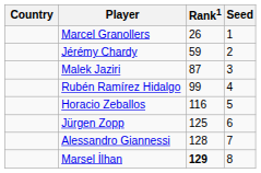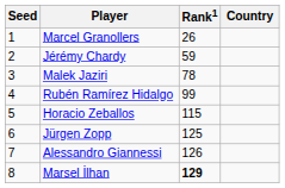 <table class="sortable wikitable">
 <tr>
-<th width="70">Country</th>
+<th>Seed</th>
 <th width="175">Player</th>
 <th>Rank<sup>1</sup></th>
-<th>Seed</th>
+<th width="70">Country</th>
 </tr>
 <tr>
-<td></td>
+<td>1</td>
 <td><a href='#'>Marcel Granollers</a></td>
 <td>26</td>
-<td>1</td>
+<td></td>
 </tr>
 <tr>
-<td></td>
+<td>2</td>
 <td><a href='#'>Jérémy Chardy</a></td>
 <td>59</td>
-<td>2</td>
+<td></td>
 </tr>
 <tr>
+<td>3</td>
+<td><a href='#'>Malek Jaziri</a></td>
+<td>78</td>
 <td></td>
-<td><a href='#'>Malek Jaziri</a></td>
-<td>87</td>
-<td>3</td>
 </tr>
 <tr>
-<td></td>
+<td>4</td>
 <td><a href='#'>Rubén Ramírez Hidalgo</a></td>
 <td>99</td>
-<td>4</td>
+<td></td>
 </tr>
 <tr>
+<td>5</td>
+<td><a href='#'>Horacio Zeballos</a></td>
+<td>115</td>
 <td></td>
-<td><a href='#'>Horacio Zeballos</a></td>
-<td>116</td>
-<td>5</td>
 </tr>
 <tr>
-<td></td>
+<td>6</td>
 <td><a href='#'>Jürgen Zopp</a></td>
 <td>125</td>
-<td>6</td>
+<td></td>
 </tr>
 <tr>
+<td>7</td>
+<td><a href='#'>Alessandro Giannessi</a></td>
+<td>126</td>
 <td></td>
-<td><a href='#'>Alessandro Giannessi</a></td>
-<td>128</td>
-<td>7</td>
 </tr>
 <tr>
-<td></td>
+<td>8</td>
 <td><a href='#'>Marsel İlhan</a></td>
 <td><strong>129</strong></td>
-<td>8</td>
+<td></td>
 </tr>
 </table>
